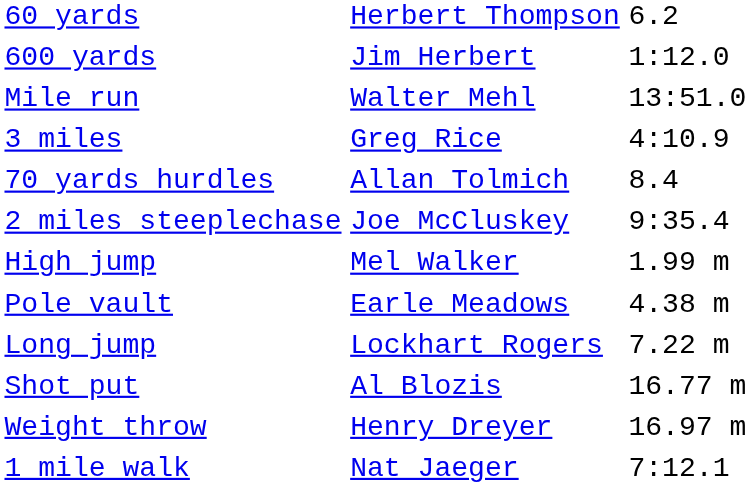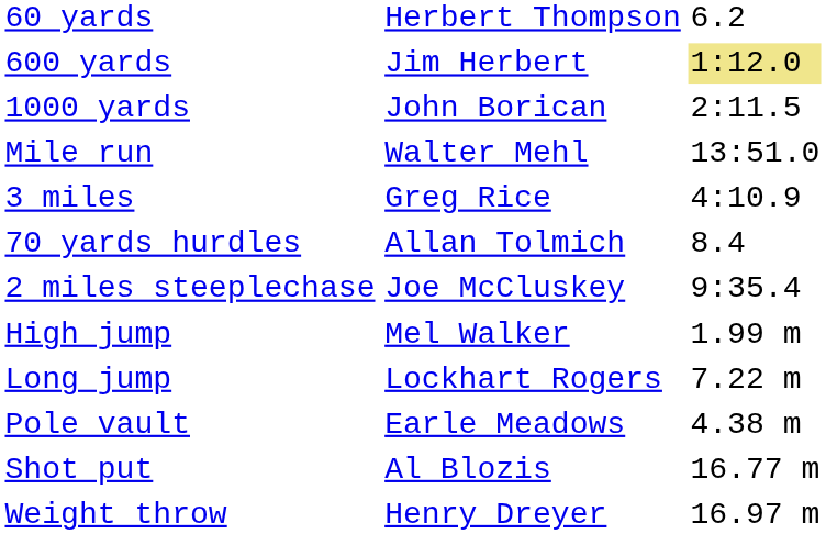 <table>
 <tr>
 <td><a href='#'>60 yards</a></td>
 <td><a href='#'>Herbert Thompson</a></td>
 <td>6.2</td>
 <td></td>
 <td></td>
 <td></td>
 <td></td>
 </tr>
 <tr>
 <td><a href='#'>600 yards</a></td>
 <td><a href='#'>Jim Herbert</a></td>
-<td>1:12.0</td>
+<td style="background: khaki;">1:12.0</td>
+<td></td>
+<td></td>
+<td></td>
+<td></td>
+</tr>
+<tr>
+<td><a href='#'>1000 yards</a></td>
+<td><a href='#'>John Borican</a></td>
+<td>2:11.5</td>
 <td></td>
 <td></td>
 <td></td>
 <td></td>
 </tr>
 <tr>
 <td><a href='#'>Mile run</a></td>
 <td><a href='#'>Walter Mehl</a></td>
 <td>13:51.0</td>
 <td></td>
 <td></td>
 <td></td>
 <td></td>
 </tr>
 <tr>
 <td><a href='#'>3 miles</a></td>
 <td><a href='#'>Greg Rice</a></td>
 <td>4:10.9</td>
 <td></td>
 <td></td>
 <td></td>
 <td></td>
 </tr>
 <tr>
 <td><a href='#'>70 yards hurdles</a></td>
 <td><a href='#'>Allan Tolmich</a></td>
 <td>8.4</td>
 <td></td>
 <td></td>
 <td></td>
 <td></td>
 </tr>
 <tr>
 <td><a href='#'>2 miles steeplechase</a></td>
 <td><a href='#'>Joe McCluskey</a></td>
 <td>9:35.4</td>
 <td></td>
 <td></td>
 <td></td>
 <td></td>
 </tr>
 <tr>
 <td><a href='#'>High jump</a></td>
 <td><a href='#'>Mel Walker</a></td>
 <td>1.99 m</td>
 <td></td>
 <td></td>
 <td></td>
 <td></td>
 </tr>
 <tr>
-<td><a href='#'>Pole vault</a></td>
-<td><a href='#'>Earle Meadows</a></td>
-<td>4.38 m</td>
+<td><a href='#'>Long jump</a></td>
+<td><a href='#'>Lockhart Rogers</a></td>
+<td>7.22 m</td>
 <td></td>
 <td></td>
 <td></td>
 <td></td>
 </tr>
 <tr>
-<td><a href='#'>Long jump</a></td>
-<td><a href='#'>Lockhart Rogers</a></td>
-<td>7.22 m</td>
+<td><a href='#'>Pole vault</a></td>
+<td><a href='#'>Earle Meadows</a></td>
+<td>4.38 m</td>
 <td></td>
 <td></td>
 <td></td>
 <td></td>
 </tr>
 <tr>
 <td><a href='#'>Shot put</a></td>
 <td><a href='#'>Al Blozis</a></td>
 <td>16.77 m</td>
 <td></td>
 <td></td>
 <td></td>
 <td></td>
 </tr>
 <tr>
 <td><a href='#'>Weight throw</a></td>
 <td><a href='#'>Henry Dreyer</a></td>
 <td>16.97 m</td>
 <td></td>
 <td></td>
 <td></td>
 <td></td>
 </tr>
-<tr>
-<td><a href='#'>1 mile walk</a></td>
-<td><a href='#'>Nat Jaeger</a></td>
-<td>7:12.1</td>
-<td></td>
-<td></td>
-<td></td>
-<td></td>
-</tr>
 </table>
